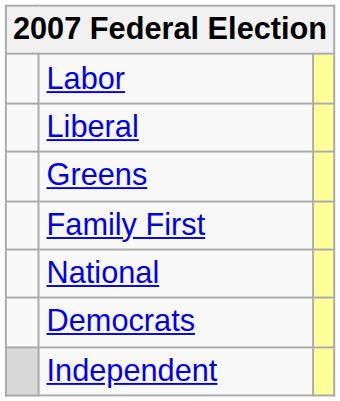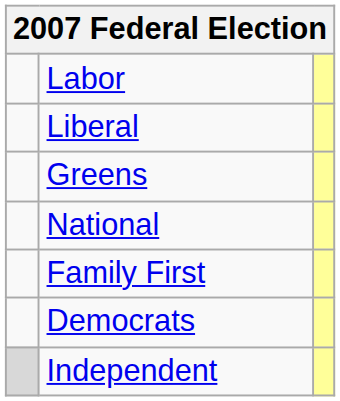 <table class="wikitable" style="float:right; margin-left:1em">
 <tr>
 <th colspan = 3>2007 Federal Election</th>
 </tr>
 <tr>
 <td> </td>
 <td><a href='#'>Labor</a></td>
 <td style="background:#ff9;"></td>
 </tr>
 <tr>
 <td> </td>
 <td><a href='#'>Liberal</a></td>
 <td style="background:#ff9;"></td>
 </tr>
 <tr>
 <td> </td>
 <td><a href='#'>Greens</a></td>
 <td style="background:#ff9;"></td>
 </tr>
 <tr>
 <td> </td>
-<td><a href='#'>Family First</a></td>
+<td><a href='#'>National</a></td>
 <td style="background:#ff9;"></td>
 </tr>
 <tr>
 <td> </td>
-<td><a href='#'>National</a></td>
+<td><a href='#'>Family First</a></td>
 <td style="background:#ff9;"></td>
 </tr>
 <tr>
 <td> </td>
 <td><a href='#'>Democrats</a></td>
 <td style="background:#ff9;"></td>
 </tr>
 <tr>
 <td style="background:#d8d8d8;"> </td>
 <td><a href='#'>Independent</a></td>
 <td style="background:#ff9;"></td>
 </tr>
 </table>
